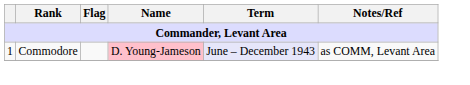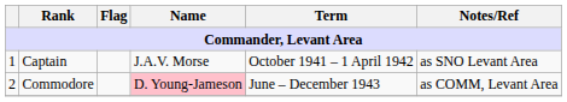 <table class="wikitable">
 <tr>
 <th></th>
 <th>Rank</th>
 <th>Flag</th>
 <th>Name</th>
 <th>Term</th>
 <th>Notes/Ref</th>
 </tr>
 <tr>
 <td colspan="6" align="center" style="background:#dcdcfe;"><strong>Commander, Levant Area</strong></td>
 </tr>
 <tr>
 <td>1</td>
+<td>Captain</td>
+<td></td>
+<td>J.A.V. Morse</td>
+<td>October 1941 – 1 April 1942</td>
+<td>as SNO Levant Area</td>
+</tr>
+<tr>
+<td>2</td>
 <td>Commodore</td>
 <td></td>
 <td style="background: pink;">D. Young-Jameson</td>
-<td style="background: lavender;">June – December 1943</td>
+<td>June – December 1943</td>
 <td>as COMM, Levant Area </td>
 </tr>
 <tr>
 </tr>
 </table>
